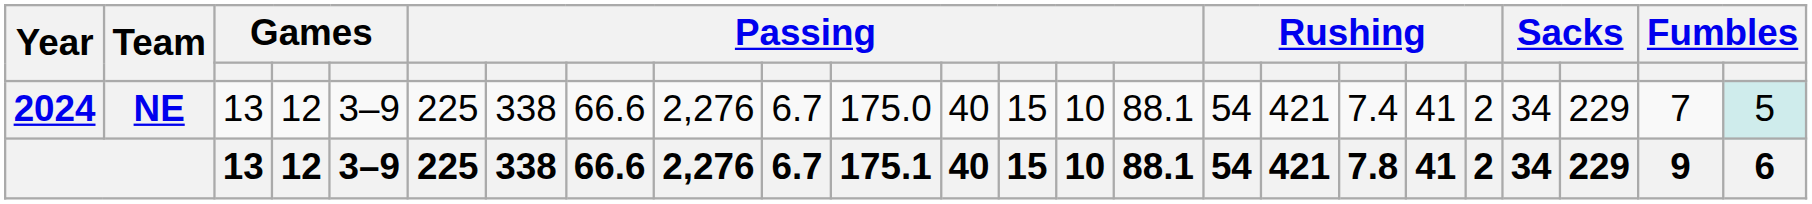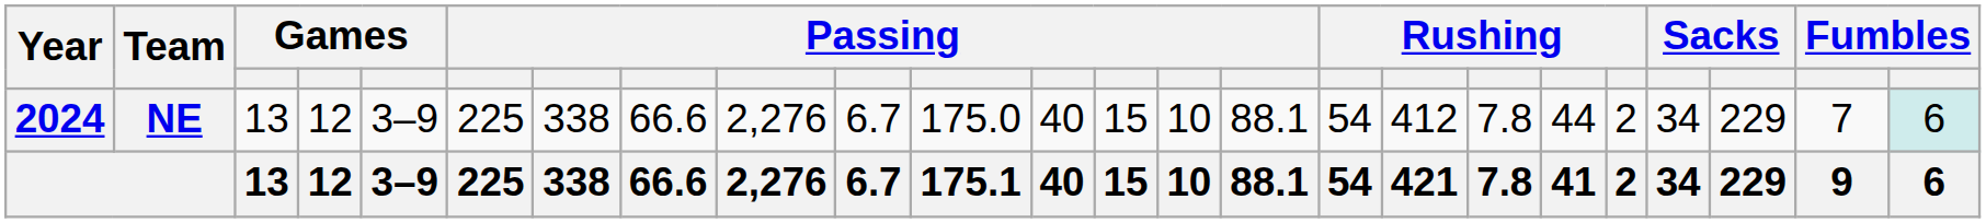 <table class="wikitable" style="text-align:center;">
 <tr>
 <th rowspan="2">Year</th>
 <th rowspan="2">Team</th>
 <th colspan="3">Games</th>
 <th colspan="10"><a href='#'>Passing</a></th>
 <th colspan="5"><a href='#'>Rushing</a></th>
 <th colspan="2"><a href='#'>Sacks</a></th>
 <th colspan="2"><a href='#'>Fumbles</a></th>
 </tr>
 <tr>
 <th></th>
 <th></th>
 <th></th>
 <th></th>
 <th></th>
 <th></th>
 <th></th>
 <th></th>
 <th></th>
 <th></th>
 <th></th>
 <th></th>
 <th></th>
 <th></th>
 <th></th>
 <th></th>
 <th></th>
 <th></th>
 <th></th>
 <th></th>
 <th></th>
 <th></th>
 </tr>
 <tr>
 <th><a href='#'>2024</a></th>
 <th><a href='#'>NE</a></th>
 <td>13</td>
 <td>12</td>
 <td>3–9</td>
 <td>225</td>
 <td>338</td>
 <td>66.6</td>
 <td>2,276</td>
 <td>6.7</td>
 <td>175.0</td>
 <td>40</td>
 <td>15</td>
 <td>10</td>
 <td>88.1</td>
 <td>54</td>
-<td>421</td>
-<td>7.4</td>
-<td>41</td>
+<td>412</td>
+<td>7.8</td>
+<td>44</td>
 <td>2</td>
 <td>34</td>
 <td>229</td>
 <td>7</td>
-<td style="background:#cfecec;">5</td>
+<td style="background:#cfecec;">6</td>
 </tr>
 <tr>
 <th colspan="2"></th>
 <th>13</th>
 <th>12</th>
 <th>3–9</th>
 <th>225</th>
 <th>338</th>
 <th>66.6</th>
 <th>2,276</th>
 <th>6.7</th>
 <th>175.1</th>
 <th>40</th>
 <th>15</th>
 <th>10</th>
 <th>88.1</th>
 <th>54</th>
 <th>421</th>
 <th>7.8</th>
 <th>41</th>
 <th>2</th>
 <th>34</th>
 <th>229</th>
 <th>9</th>
 <th>6</th>
 </tr>
 </table>
